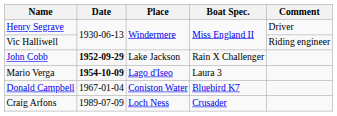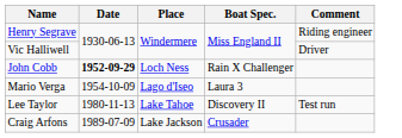 <table class="wikitable sortable">
 <tr>
 <th>Name</th>
 <th>Date</th>
 <th>Place</th>
 <th>Boat Spec.</th>
 <th>Comment</th>
 </tr>
 <tr>
 <td> <a href='#'>Henry Segrave</a></td>
 <td rowspan=2>1930-06-13</td>
 <td rowspan=2><a href='#'>Windermere</a></td>
 <td rowspan=2><a href='#'>Miss England II</a></td>
-<td>Driver</td>
+<td>Riding engineer</td>
 </tr>
 <tr>
 <td> Vic Halliwell</td>
-<td>Riding engineer</td>
+<td>Driver</td>
 </tr>
 <tr>
 <td> <a href='#'>John Cobb</a></td>
 <td><strong>1952-09-29</strong></td>
-<td>Lake Jackson</td>
+<td><a href='#'>Loch Ness</a></td>
 <td>Rain X Challenger</td>
 <td></td>
 </tr>
 <tr>
 <td> Mario Verga</td>
-<td><strong>1954-10-09</strong></td>
+<td>1954-10-09</td>
 <td><a href='#'>Lago d'Iseo</a></td>
 <td>Laura 3</td>
 <td></td>
 </tr>
 <tr>
-<td> <a href='#'>Donald Campbell</a></td>
-<td>1967-01-04</td>
-<td><a href='#'>Coniston Water</a></td>
-<td><a href='#'>Bluebird K7</a></td>
-<td></td>
+<td> Lee Taylor</td>
+<td>1980-11-13</td>
+<td><a href='#'>Lake Tahoe</a></td>
+<td>Discovery II</td>
+<td>Test run</td>
 </tr>
 <tr>
 <td> Craig Arfons</td>
 <td>1989-07-09</td>
-<td><a href='#'>Loch Ness</a></td>
+<td>Lake Jackson</td>
 <td><a href='#'>Crusader</a></td>
 <td></td>
 </tr>
 </table>
